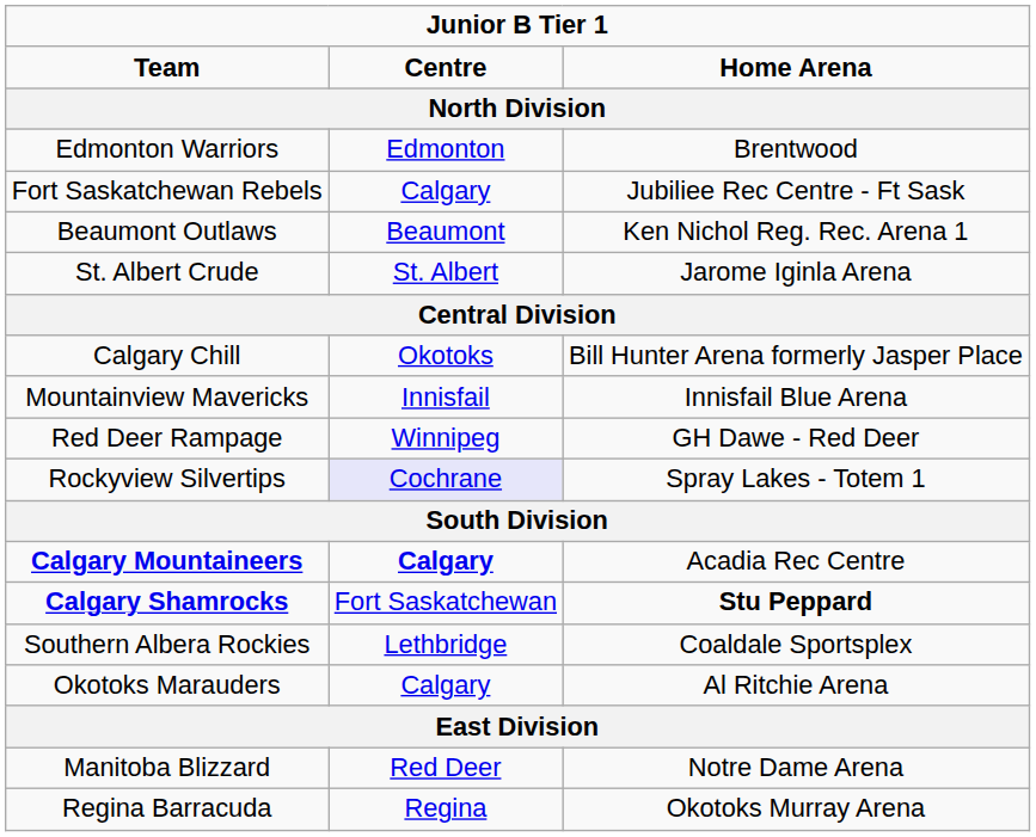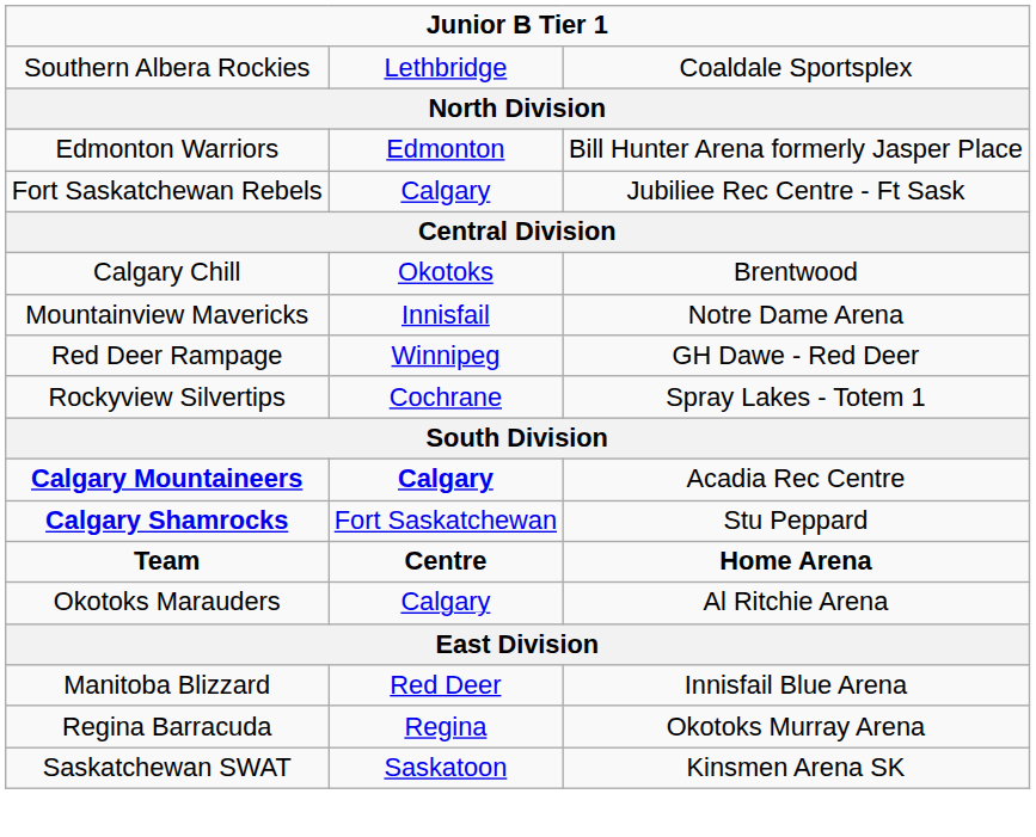 <table class="wikitable">
 <tr align="center">
 <td colspan="3"><strong>Junior B Tier 1</strong></td>
 </tr>
 <tr align="center">
-<td><strong>Team</strong></td>
-<td><strong>Centre</strong></td>
-<td><strong>Home Arena</strong></td>
+<td>Southern Albera Rockies</td>
+<td><a href='#'>Lethbridge</a></td>
+<td>Coaldale Sportsplex</td>
 </tr>
 <tr>
 <th colspan="3">North Division</th>
 </tr>
 <tr align="center">
 <td>Edmonton Warriors</td>
 <td><a href='#'>Edmonton</a></td>
-<td>Brentwood</td>
+<td>Bill Hunter Arena formerly Jasper Place</td>
 </tr>
 <tr align="center">
 <td>Fort Saskatchewan Rebels</td>
 <td><a href='#'>Calgary</a></td>
 <td>Jubiliee Rec Centre - Ft Sask</td>
-</tr>
-<tr align="center">
-<td>Beaumont Outlaws</td>
-<td><a href='#'>Beaumont</a></td>
-<td>Ken Nichol Reg. Rec. Arena 1</td>
-</tr>
-<tr align="center">
-<td>St. Albert Crude</td>
-<td><a href='#'>St. Albert</a></td>
-<td>Jarome Iginla Arena</td>
 </tr>
 <tr>
 <th colspan="3"><strong>Central Division</strong></th>
 </tr>
 <tr align="center">
 <td>Calgary Chill</td>
 <td><a href='#'>Okotoks</a></td>
-<td>Bill Hunter Arena formerly Jasper Place</td>
+<td>Brentwood</td>
 </tr>
 <tr align="center">
 <td>Mountainview  Mavericks</td>
 <td><a href='#'>Innisfail</a></td>
-<td>Innisfail Blue Arena</td>
+<td>Notre Dame Arena</td>
 </tr>
 <tr align="center">
 <td>Red Deer Rampage</td>
 <td><a href='#'>Winnipeg</a></td>
 <td>GH Dawe - Red Deer</td>
 </tr>
 <tr align="center">
 <td>Rockyview Silvertips</td>
-<td style="background: lavender;"><a href='#'>Cochrane</a></td>
+<td><a href='#'>Cochrane</a></td>
 <td>Spray Lakes - Totem 1</td>
 </tr>
 <tr>
 <th colspan="3">South Division</th>
 </tr>
 <tr align="center">
 <td><strong><a href='#'>Calgary Mountaineers</a></strong></td>
 <td><strong><a href='#'>Calgary</a></strong></td>
 <td>Acadia Rec Centre</td>
 </tr>
 <tr align="center">
 <td><strong><a href='#'>Calgary Shamrocks</a></strong></td>
 <td><a href='#'>Fort Saskatchewan</a></td>
-<td><strong>Stu Peppard</strong></td>
+<td>Stu Peppard</td>
 </tr>
 <tr align="center">
-<td>Southern Albera Rockies</td>
-<td><a href='#'>Lethbridge</a></td>
-<td>Coaldale Sportsplex</td>
+<td><strong>Team</strong></td>
+<td><strong>Centre</strong></td>
+<td><strong>Home Arena</strong></td>
 </tr>
 <tr align="center">
 <td>Okotoks Marauders</td>
 <td><a href='#'>Calgary</a></td>
 <td>Al Ritchie Arena</td>
 </tr>
 <tr>
 <th colspan="3">East Division</th>
 </tr>
 <tr align="center">
 <td>Manitoba Blizzard</td>
 <td><a href='#'>Red Deer</a></td>
-<td>Notre Dame Arena</td>
+<td>Innisfail Blue Arena</td>
 </tr>
 <tr align="center">
 <td>Regina Barracuda</td>
 <td><a href='#'>Regina</a></td>
 <td>Okotoks Murray Arena</td>
 </tr>
+<tr align="center">
+<td>Saskatchewan SWAT</td>
+<td><a href='#'>Saskatoon</a></td>
+<td>Kinsmen Arena SK</td>
+</tr>
 </table>
